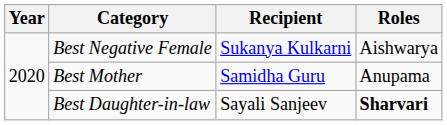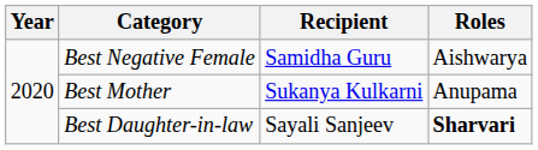 <table class="wikitable">
 <tr>
 <th>Year</th>
 <th>Category</th>
 <th>Recipient</th>
 <th>Roles</th>
 </tr>
 <tr>
 <td rowspan="3">2020</td>
 <td><em>Best Negative Female</em></td>
-<td><a href='#'>Sukanya Kulkarni</a></td>
+<td><a href='#'>Samidha Guru</a></td>
 <td>Aishwarya</td>
 </tr>
 <tr>
 <td><em>Best Mother</em></td>
-<td><a href='#'>Samidha Guru</a></td>
+<td><a href='#'>Sukanya Kulkarni</a></td>
 <td>Anupama</td>
 </tr>
 <tr>
 <td><em>Best Daughter-in-law</em></td>
 <td>Sayali Sanjeev</td>
 <td><strong>Sharvari</strong></td>
 </tr>
 </table>
